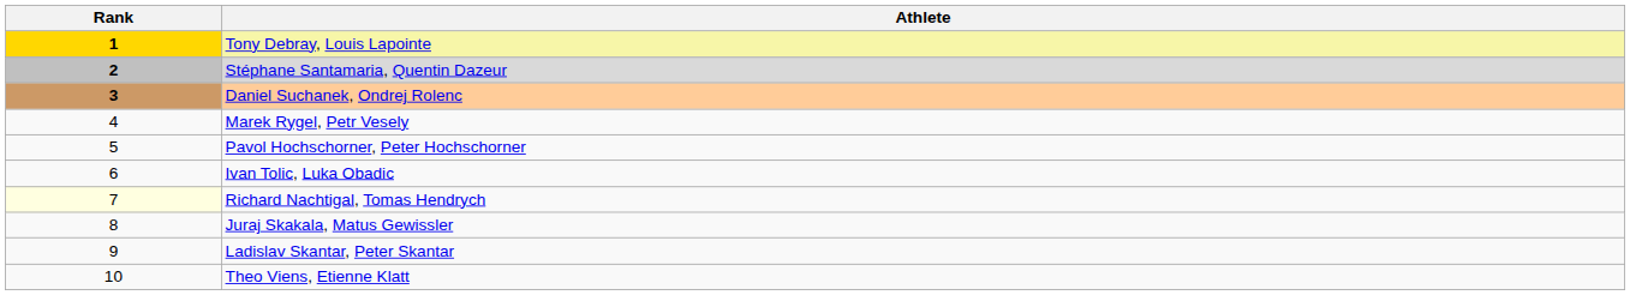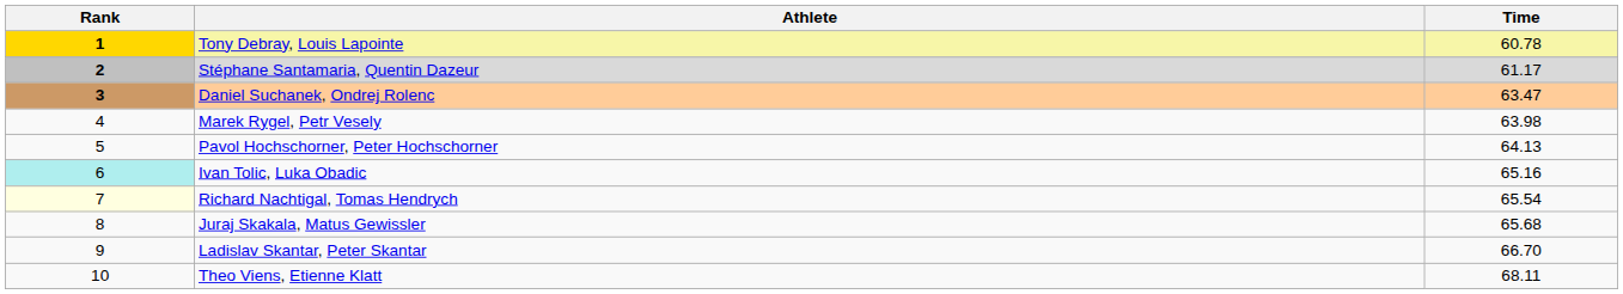 <table class="wikitable" width=80% style="font-size:100%; text-align:center;">
 <tr>
 <th>Rank</th>
 <th>Athlete</th>
+<th>Time</th>
 </tr>
 <tr align="center" valign="top" bgcolor="#F7F6A8">
 <th style="background:#ffd700;">1</th>
 <td align=left> <a href='#'>Tony Debray</a>, <a href='#'>Louis Lapointe</a></td>
+<td>60.78</td>
 </tr>
 <tr align="center" valign="top" bgcolor="#D9D9D9">
 <th style="background:#c0c0c0;">2</th>
 <td align=left> <a href='#'>Stéphane Santamaria</a>, <a href='#'>Quentin Dazeur</a></td>
+<td>61.17</td>
 </tr>
 <tr align="center" valign="top" bgcolor="#FFCC99">
 <th style="background:#cc9966;">3</th>
 <td align=left> <a href='#'>Daniel Suchanek</a>, <a href='#'>Ondrej Rolenc</a></td>
+<td>63.47</td>
 </tr>
 <tr>
 <td>4</td>
 <td align=left> <a href='#'>Marek Rygel</a>, <a href='#'>Petr Vesely</a></td>
+<td>63.98</td>
 </tr>
 <tr>
 <td>5</td>
 <td align=left> <a href='#'>Pavol Hochschorner</a>, <a href='#'>Peter Hochschorner</a></td>
+<td>64.13</td>
 </tr>
 <tr>
-<td>6</td>
+<td style="background: paleturquoise;">6</td>
 <td align=left> <a href='#'>Ivan Tolic</a>, <a href='#'>Luka Obadic</a></td>
+<td>65.16</td>
 </tr>
 <tr>
 <td style="background: lightyellow;">7</td>
 <td align=left> <a href='#'>Richard Nachtigal</a>, <a href='#'>Tomas Hendrych</a></td>
+<td>65.54</td>
 </tr>
 <tr>
 <td>8</td>
 <td align=left> <a href='#'>Juraj Skakala</a>, <a href='#'>Matus Gewissler</a></td>
+<td>65.68</td>
 </tr>
 <tr>
 <td>9</td>
 <td align=left> <a href='#'>Ladislav Skantar</a>, <a href='#'>Peter Skantar</a></td>
+<td>66.70</td>
 </tr>
 <tr>
 <td>10</td>
 <td align=left> <a href='#'>Theo Viens</a>, <a href='#'>Etienne Klatt</a></td>
+<td>68.11</td>
 </tr>
 </table>
